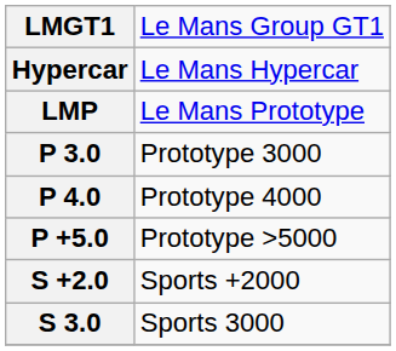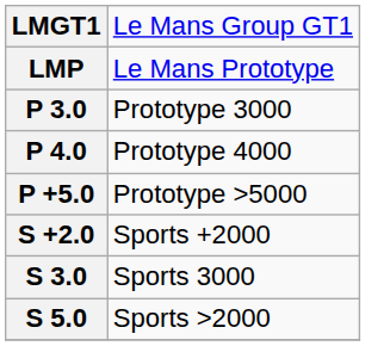 <table class="wikitable plainrowheaders">
 <tr>
 <th scope="row" style="text-align:center">LMGT1</th>
 <td><a href='#'>Le Mans Group GT1</a></td>
-</tr>
-<tr>
-<th scope="row" style="text-align:center">Hypercar</th>
-<td><a href='#'>Le Mans Hypercar</a></td>
 </tr>
 <tr>
 <th scope="row" style="text-align:center">LMP</th>
 <td><a href='#'>Le Mans Prototype</a></td>
 </tr>
 <tr>
 <th scope="row" style="text-align:center">P 3.0</th>
 <td>Prototype 3000</td>
 </tr>
 <tr>
 <th scope="row" style="text-align:center">P 4.0</th>
 <td>Prototype 4000</td>
 </tr>
 <tr>
 <th scope="row" style="text-align:center">P +5.0</th>
 <td>Prototype >5000</td>
 </tr>
 <tr>
 <th scope="row" style="text-align:center">S +2.0</th>
 <td>Sports +2000</td>
 </tr>
 <tr>
 <th scope="row" style="text-align:center">S 3.0</th>
 <td>Sports 3000</td>
 </tr>
 <tr>
+<th scope="row" style="text-align:center">S 5.0</th>
+<td>Sports >2000</td>
+</tr>
+<tr>
 </tr>
 </table>
